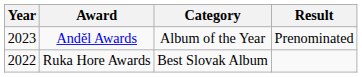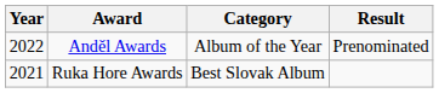 <table class="wikitable" style="text-align:center;"|>
 <tr>
 <th scope="row">Year</th>
 <th scope="row">Award</th>
 <th scope="row">Category</th>
 <th scope="row">Result</th>
 </tr>
 <tr>
-<td>2023</td>
+<td>2022</td>
 <td><a href='#'>Anděl Awards</a></td>
 <td>Album of the Year</td>
 <td>Prenominated</td>
 </tr>
 <tr>
-<td>2022</td>
+<td>2021</td>
 <td>Ruka Hore Awards</td>
 <td>Best Slovak Album</td>
 <td></td>
 </tr>
 </table>
